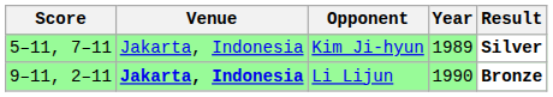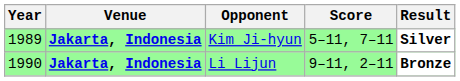 <table class="sortable wikitable" style="font-size: 90%;">
 <tr>
-<th>Score</th>
+<th>Year</th>
 <th>Venue</th>
 <th>Opponent</th>
-<th>Year</th>
+<th>Score</th>
 <th>Result</th>
 </tr>
 <tr style="background:#98FB98">
+<td align="center">1989</td>
+<td align="left"><strong><a href='#'>Jakarta</a>, <a href='#'>Indonesia</a></strong></td>
+<td align="left"> <a href='#'>Kim Ji-hyun</a></td>
 <td align="left">5–11, 7–11</td>
-<td align="left"><a href='#'>Jakarta</a>, <a href='#'>Indonesia</a></td>
-<td align="left"> <a href='#'>Kim Ji-hyun</a></td>
-<td align="center">1989</td>
 <td style="text-align:left; background:white"> <strong>Silver</strong></td>
 </tr>
 <tr style="background:#98FB98">
-<td align="left">9–11, 2–11</td>
+<td align="center">1990</td>
 <td align="left"><strong><a href='#'>Jakarta</a>, <a href='#'>Indonesia</a></strong></td>
 <td align="left"> <a href='#'>Li Lijun</a></td>
-<td align="center">1990</td>
+<td align="left">9–11, 2–11</td>
 <td style="text-align:left; background:white"> <strong>Bronze</strong></td>
 </tr>
 </table>
